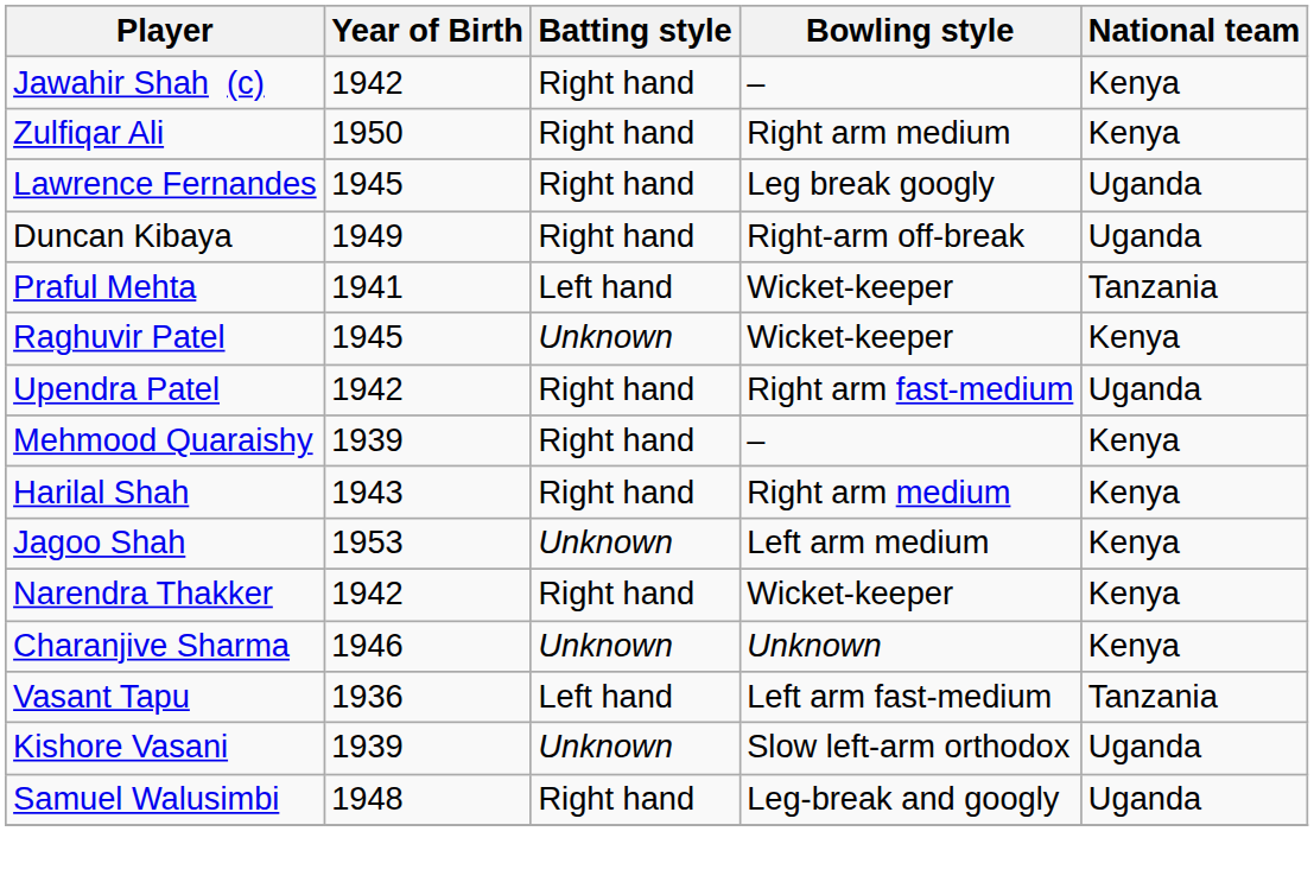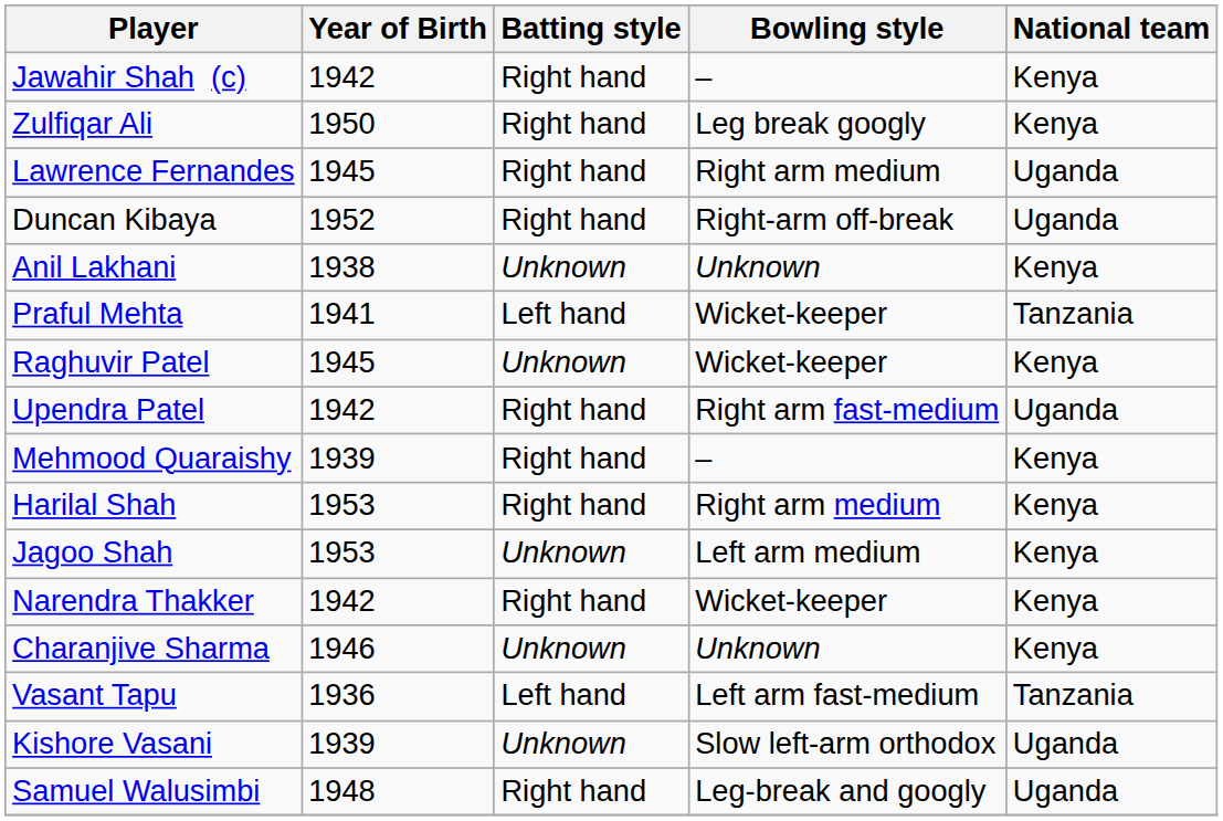 <table class="wikitable">
 <tr>
 <th>Player</th>
 <th>Year of Birth</th>
 <th>Batting style</th>
 <th>Bowling style</th>
 <th>National team</th>
 </tr>
 <tr>
 <td><a href='#'>Jawahir Shah</a>  <a href='#'>(c)</a></td>
 <td>1942</td>
 <td>Right hand</td>
 <td>–</td>
 <td> Kenya</td>
 </tr>
 <tr>
 <td><a href='#'>Zulfiqar Ali</a></td>
 <td>1950</td>
 <td>Right hand</td>
-<td>Right arm medium</td>
+<td>Leg break googly</td>
 <td> Kenya</td>
 </tr>
 <tr>
 <td><a href='#'>Lawrence Fernandes</a></td>
 <td>1945</td>
 <td>Right hand</td>
-<td>Leg break googly</td>
+<td>Right arm medium</td>
 <td> Uganda</td>
 </tr>
 <tr>
 <td>Duncan Kibaya</td>
-<td>1949</td>
+<td>1952</td>
 <td>Right hand</td>
 <td>Right-arm off-break</td>
 <td> Uganda</td>
+</tr>
+<tr>
+<td><a href='#'>Anil Lakhani</a></td>
+<td>1938</td>
+<td><em>Unknown</em></td>
+<td><em>Unknown</em></td>
+<td> Kenya</td>
 </tr>
 <tr>
 <td><a href='#'>Praful Mehta</a></td>
 <td>1941</td>
 <td>Left hand</td>
 <td>Wicket-keeper</td>
 <td> Tanzania</td>
 </tr>
 <tr>
 <td><a href='#'>Raghuvir Patel</a></td>
 <td>1945</td>
 <td><em>Unknown</em></td>
 <td>Wicket-keeper</td>
 <td> Kenya</td>
 </tr>
 <tr>
 <td><a href='#'>Upendra Patel</a></td>
 <td>1942</td>
 <td>Right hand</td>
 <td>Right arm <a href='#'>fast-medium</a></td>
 <td> Uganda</td>
 </tr>
 <tr>
 <td><a href='#'>Mehmood Quaraishy</a></td>
 <td>1939</td>
 <td>Right hand</td>
 <td>–</td>
 <td> Kenya</td>
 </tr>
 <tr>
 <td><a href='#'>Harilal Shah</a></td>
-<td>1943</td>
+<td>1953</td>
 <td>Right hand</td>
 <td>Right arm <a href='#'>medium</a></td>
 <td> Kenya</td>
 </tr>
 <tr>
 <td><a href='#'>Jagoo Shah</a></td>
 <td>1953</td>
 <td><em>Unknown</em></td>
 <td>Left arm medium</td>
 <td> Kenya</td>
 </tr>
 <tr>
 <td><a href='#'>Narendra Thakker</a></td>
 <td>1942</td>
 <td>Right hand</td>
 <td>Wicket-keeper</td>
 <td> Kenya</td>
 </tr>
 <tr>
 <td><a href='#'>Charanjive Sharma</a></td>
 <td>1946</td>
 <td><em>Unknown</em></td>
 <td><em>Unknown</em></td>
 <td> Kenya</td>
 </tr>
 <tr>
 <td><a href='#'>Vasant Tapu</a></td>
 <td>1936</td>
 <td>Left hand</td>
 <td>Left arm fast-medium</td>
 <td> Tanzania</td>
 </tr>
 <tr>
 <td><a href='#'>Kishore Vasani</a></td>
 <td>1939</td>
 <td><em>Unknown</em></td>
 <td>Slow left-arm orthodox</td>
 <td> Uganda</td>
 </tr>
 <tr>
 <td><a href='#'>Samuel Walusimbi</a></td>
 <td>1948</td>
 <td>Right hand</td>
 <td>Leg-break and googly</td>
 <td> Uganda</td>
 </tr>
 <tr>
 </tr>
 </table>
